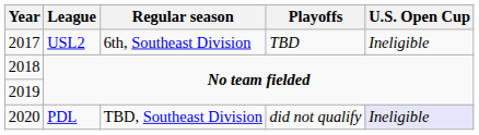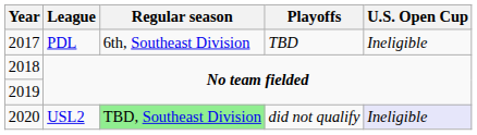 <table class="wikitable">
 <tr>
 <th>Year</th>
 <th>League</th>
 <th>Regular season</th>
 <th>Playoffs</th>
 <th>U.S. Open Cup</th>
 </tr>
 <tr>
 <td>2017</td>
-<td><a href='#'>USL2</a></td>
+<td><a href='#'>PDL</a></td>
 <td>6th, <a href='#'>Southeast Division</a></td>
 <td><em>TBD</em></td>
 <td><em>Ineligible</em></td>
 </tr>
 <tr>
 <td>2018</td>
 <td colspan="4" rowspan="2" style="text-align:center;"><strong><em>No team fielded</em></strong></td>
 </tr>
 <tr>
 <td>2019</td>
 </tr>
 <tr>
 <td>2020</td>
-<td><a href='#'>PDL</a></td>
-<td>TBD, <a href='#'>Southeast Division</a></td>
+<td><a href='#'>USL2</a></td>
+<td style="background: lightgreen;">TBD, <a href='#'>Southeast Division</a></td>
 <td><em>did not qualify</em></td>
 <td style="background: lavender;"><em>Ineligible</em></td>
 </tr>
 </table>
